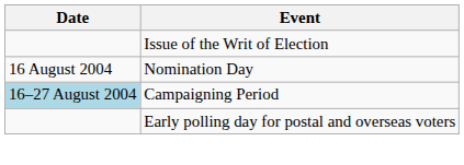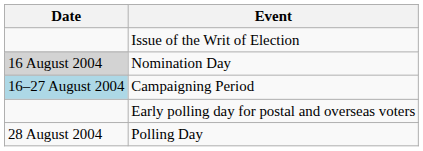 <table class="wikitable">
 <tr>
 <th>Date</th>
 <th>Event</th>
 </tr>
 <tr>
 <td></td>
 <td>Issue of the Writ of Election</td>
 </tr>
 <tr>
-<td>16 August 2004</td>
+<td style="background: lightgrey;">16 August 2004</td>
 <td>Nomination Day</td>
 </tr>
 <tr>
 <td style="background: lightblue;">16–27 August 2004</td>
 <td>Campaigning Period</td>
 </tr>
 <tr>
 <td></td>
 <td>Early polling day for postal and overseas voters</td>
 </tr>
+<tr>
+<td>28 August 2004</td>
+<td>Polling Day</td>
+</tr>
 </table>
